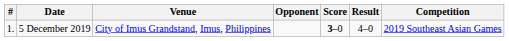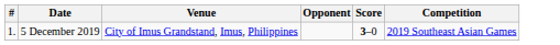 <table class="wikitable">
 <tr>
 <th>#</th>
 <th>Date</th>
 <th>Venue</th>
 <th>Opponent</th>
 <th>Score</th>
-<th>Result</th>
 <th>Competition</th>
 </tr>
 <tr>
 <td>1.</td>
 <td>5 December 2019</td>
 <td><a href='#'>City of Imus Grandstand</a>, <a href='#'>Imus</a>, <a href='#'>Philippines</a></td>
 <td></td>
 <td align=center><strong>3</strong>–0</td>
-<td align=center>4–0</td>
 <td><a href='#'>2019 Southeast Asian Games</a></td>
 </tr>
 </table>
